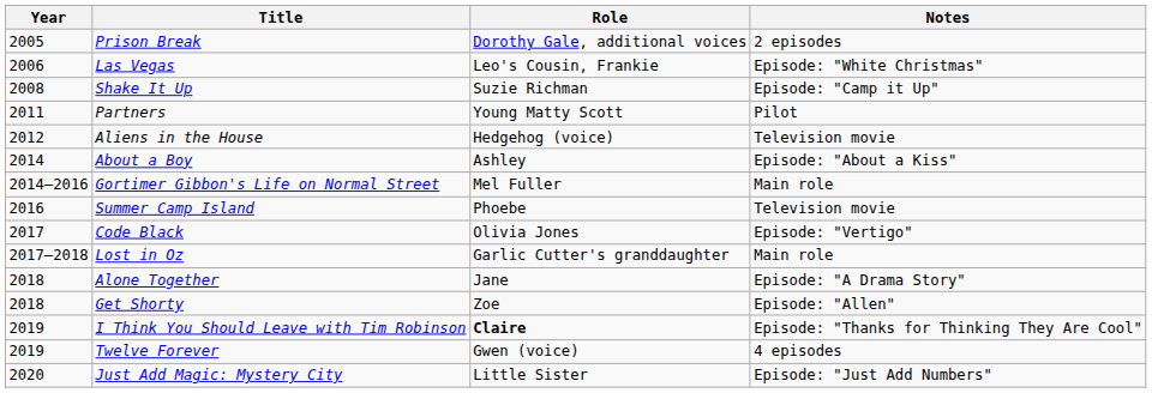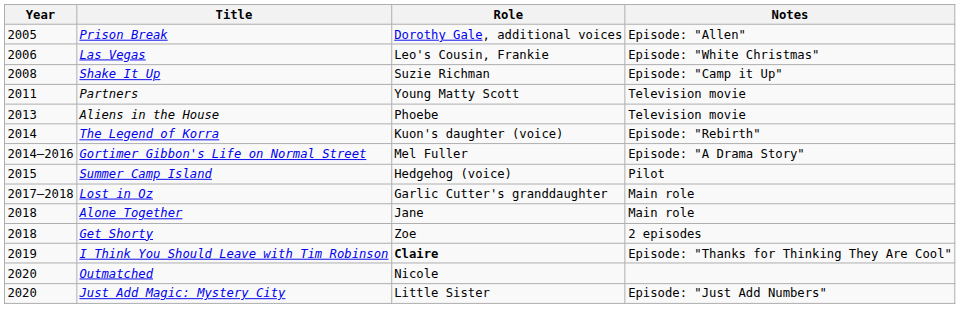 <table class="wikitable sortable">
 <tr>
 <th>Year</th>
 <th>Title</th>
 <th>Role</th>
 <th class="unsortable">Notes</th>
 </tr>
 <tr>
 <td>2005</td>
 <td><em><a href='#'>Prison Break</a></em></td>
 <td><a href='#'>Dorothy Gale</a>, additional voices</td>
-<td>2 episodes</td>
+<td>Episode: "Allen"</td>
 </tr>
 <tr>
 <td>2006</td>
 <td><em><a href='#'>Las Vegas</a></em></td>
 <td>Leo's Cousin, Frankie</td>
 <td>Episode: "White Christmas"</td>
 </tr>
 <tr>
 <td>2008</td>
 <td><em><a href='#'>Shake It Up</a></em></td>
 <td>Suzie Richman</td>
 <td>Episode: "Camp it Up"</td>
 </tr>
 <tr>
 <td>2011</td>
 <td><em>Partners</em></td>
 <td>Young Matty Scott</td>
-<td>Pilot</td>
+<td>Television movie</td>
 </tr>
 <tr>
-<td>2012</td>
+<td>2013</td>
 <td><em>Aliens in the House</em></td>
-<td>Hedgehog (voice)</td>
+<td>Phoebe</td>
 <td>Television movie</td>
 </tr>
 <tr>
 <td>2014</td>
-<td><em><a href='#'>About a Boy</a></em></td>
-<td>Ashley</td>
-<td>Episode: "About a Kiss"</td>
+<td><em><a href='#'>The Legend of Korra</a></em></td>
+<td>Kuon's daughter (voice)</td>
+<td>Episode: "Rebirth"</td>
 </tr>
 <tr>
 <td>2014–2016</td>
 <td><em><a href='#'>Gortimer Gibbon's Life on Normal Street</a></em></td>
 <td>Mel Fuller</td>
-<td>Main role</td>
+<td>Episode: "A Drama Story"</td>
 </tr>
 <tr>
-<td>2016</td>
+<td>2015</td>
 <td><em><a href='#'>Summer Camp Island</a></em></td>
-<td>Phoebe</td>
-<td>Television movie</td>
-</tr>
-<tr>
-<td>2017</td>
-<td><em><a href='#'>Code Black</a></em></td>
-<td>Olivia Jones</td>
-<td>Episode: "Vertigo"</td>
+<td>Hedgehog (voice)</td>
+<td>Pilot</td>
 </tr>
 <tr>
 <td>2017–2018</td>
 <td><em><a href='#'>Lost in Oz</a></em></td>
 <td>Garlic Cutter's granddaughter</td>
 <td>Main role</td>
 </tr>
 <tr>
 <td>2018</td>
 <td><em><a href='#'>Alone Together</a></em></td>
 <td>Jane</td>
-<td>Episode: "A Drama Story"</td>
+<td>Main role</td>
 </tr>
 <tr>
 <td>2018</td>
 <td><em><a href='#'>Get Shorty</a></em></td>
 <td>Zoe</td>
-<td>Episode: "Allen"</td>
+<td>2 episodes</td>
 </tr>
 <tr>
 <td>2019</td>
 <td><em><a href='#'>I Think You Should Leave with Tim Robinson</a></em></td>
 <td><strong>Claire</strong></td>
 <td>Episode: "Thanks for Thinking They Are Cool"</td>
 </tr>
 <tr>
-<td>2019</td>
-<td><em><a href='#'>Twelve Forever</a></em></td>
-<td>Gwen (voice)</td>
-<td>4 episodes</td>
+<td>2020</td>
+<td><em><a href='#'>Outmatched</a></em></td>
+<td>Nicole</td>
+<td></td>
 </tr>
 <tr>
 <td>2020</td>
 <td><em><a href='#'>Just Add Magic: Mystery City</a></em></td>
 <td>Little Sister</td>
 <td>Episode: "Just Add Numbers"</td>
 </tr>
 </table>
